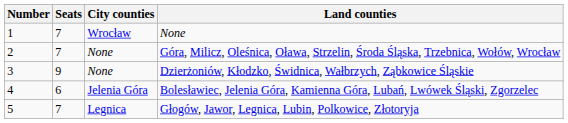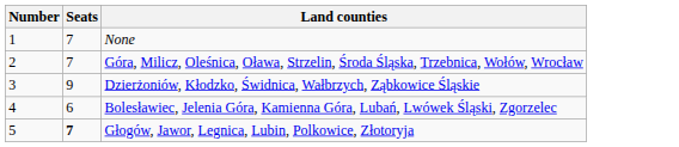 <table class=wikitable>
 <tr>
 <th>Number</th>
 <th>Seats</th>
-<th>City counties</th>
 <th>Land counties</th>
 </tr>
 <tr>
 <td>1</td>
 <td>7</td>
-<td><a href='#'>Wrocław</a></td>
 <td><em>None</em></td>
 </tr>
 <tr>
 <td>2</td>
 <td>7</td>
-<td><em>None</em></td>
 <td><a href='#'>Góra</a>, <a href='#'>Milicz</a>, <a href='#'>Oleśnica</a>, <a href='#'>Oława</a>, <a href='#'>Strzelin</a>, <a href='#'>Środa Śląska</a>, <a href='#'>Trzebnica</a>, <a href='#'>Wołów</a>, <a href='#'>Wrocław</a></td>
 </tr>
 <tr>
 <td>3</td>
 <td>9</td>
-<td><em>None</em></td>
 <td><a href='#'>Dzierżoniów</a>, <a href='#'>Kłodzko</a>, <a href='#'>Świdnica</a>, <a href='#'>Wałbrzych</a>, <a href='#'>Ząbkowice Śląskie</a></td>
 </tr>
 <tr>
 <td>4</td>
 <td>6</td>
-<td><a href='#'>Jelenia Góra</a></td>
 <td><a href='#'>Bolesławiec</a>, <a href='#'>Jelenia Góra</a>, <a href='#'>Kamienna Góra</a>, <a href='#'>Lubań</a>, <a href='#'>Lwówek Śląski</a>, <a href='#'>Zgorzelec</a></td>
 </tr>
 <tr>
 <td>5</td>
-<td>7</td>
-<td><a href='#'>Legnica</a></td>
+<td><strong>7</strong></td>
 <td><a href='#'>Głogów</a>, <a href='#'>Jawor</a>, <a href='#'>Legnica</a>, <a href='#'>Lubin</a>, <a href='#'>Polkowice</a>, <a href='#'>Złotoryja</a></td>
 </tr>
 </table>
